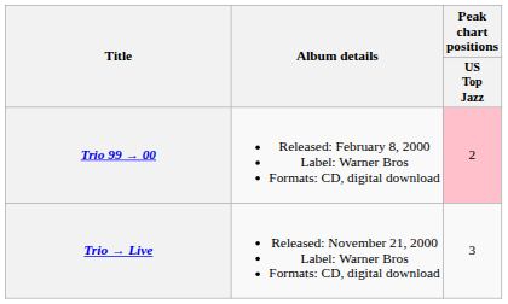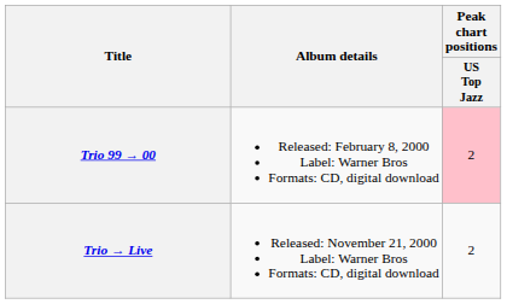 <table class="wikitable plainrowheaders" style="text-align:center;">
 <tr>
 <th scope="col" rowspan="2" style="width:16em;">Title</th>
 <th scope="col" rowspan="2">Album details</th>
 <th scope="col">Peak chart positions</th>
 </tr>
 <tr>
 <th scope="col" style="width:3em;font-size:90%;">US<br>Top<br>Jazz<br></th>
 </tr>
 <tr>
 <th scope="row"><em><a href='#'>Trio 99 → 00</a></em></th>
 <td><br><ul><li>Released: February 8, 2000</li><li>Label: Warner Bros</li><li>Formats: CD, digital download</li></ul></td>
 <td style="background: pink;">2</td>
 </tr>
 <tr>
 <th scope="row"><em><a href='#'>Trio → Live</a></em></th>
 <td><br><ul><li>Released: November 21, 2000</li><li>Label: Warner Bros</li><li>Formats: CD, digital download</li></ul></td>
-<td>3</td>
+<td>2</td>
 </tr>
 </table>
